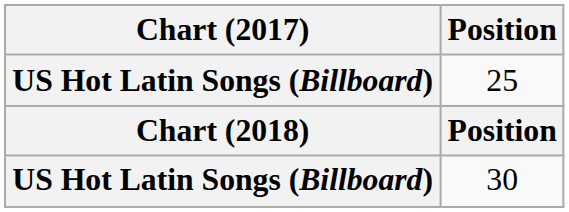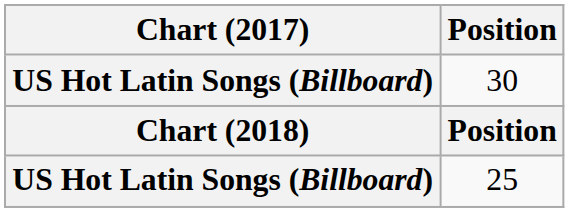 <table class="wikitable plainrowheaders" style="text-align:center">
 <tr>
 <th scope="col">Chart (2017)</th>
 <th scope="col">Position</th>
 </tr>
 <tr>
 <th scope="row">US Hot Latin Songs (<em>Billboard</em>)</th>
-<td>25</td>
+<td>30</td>
 </tr>
 <tr>
 <th scope="col">Chart (2018)</th>
 <th scope="col">Position</th>
 </tr>
 <tr>
 <th scope="row">US Hot Latin Songs (<em>Billboard</em>)</th>
-<td>30</td>
+<td>25</td>
 </tr>
 </table>
